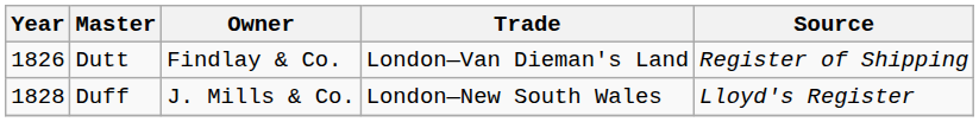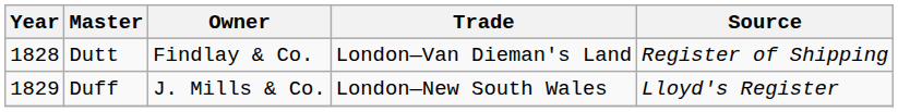 <table class="sortable wikitable">
 <tr>
 <th>Year</th>
 <th>Master</th>
 <th>Owner</th>
 <th>Trade</th>
 <th>Source</th>
 </tr>
 <tr>
-<td>1826</td>
+<td>1828</td>
 <td>Dutt</td>
 <td>Findlay & Co.</td>
 <td>London—Van Dieman's Land</td>
 <td><em>Register of Shipping</em></td>
 </tr>
 <tr>
-<td>1828</td>
+<td>1829</td>
 <td>Duff</td>
 <td>J. Mills & Co.</td>
 <td>London—New South Wales</td>
 <td><em>Lloyd's Register</em></td>
 </tr>
 <tr>
 </tr>
 </table>
